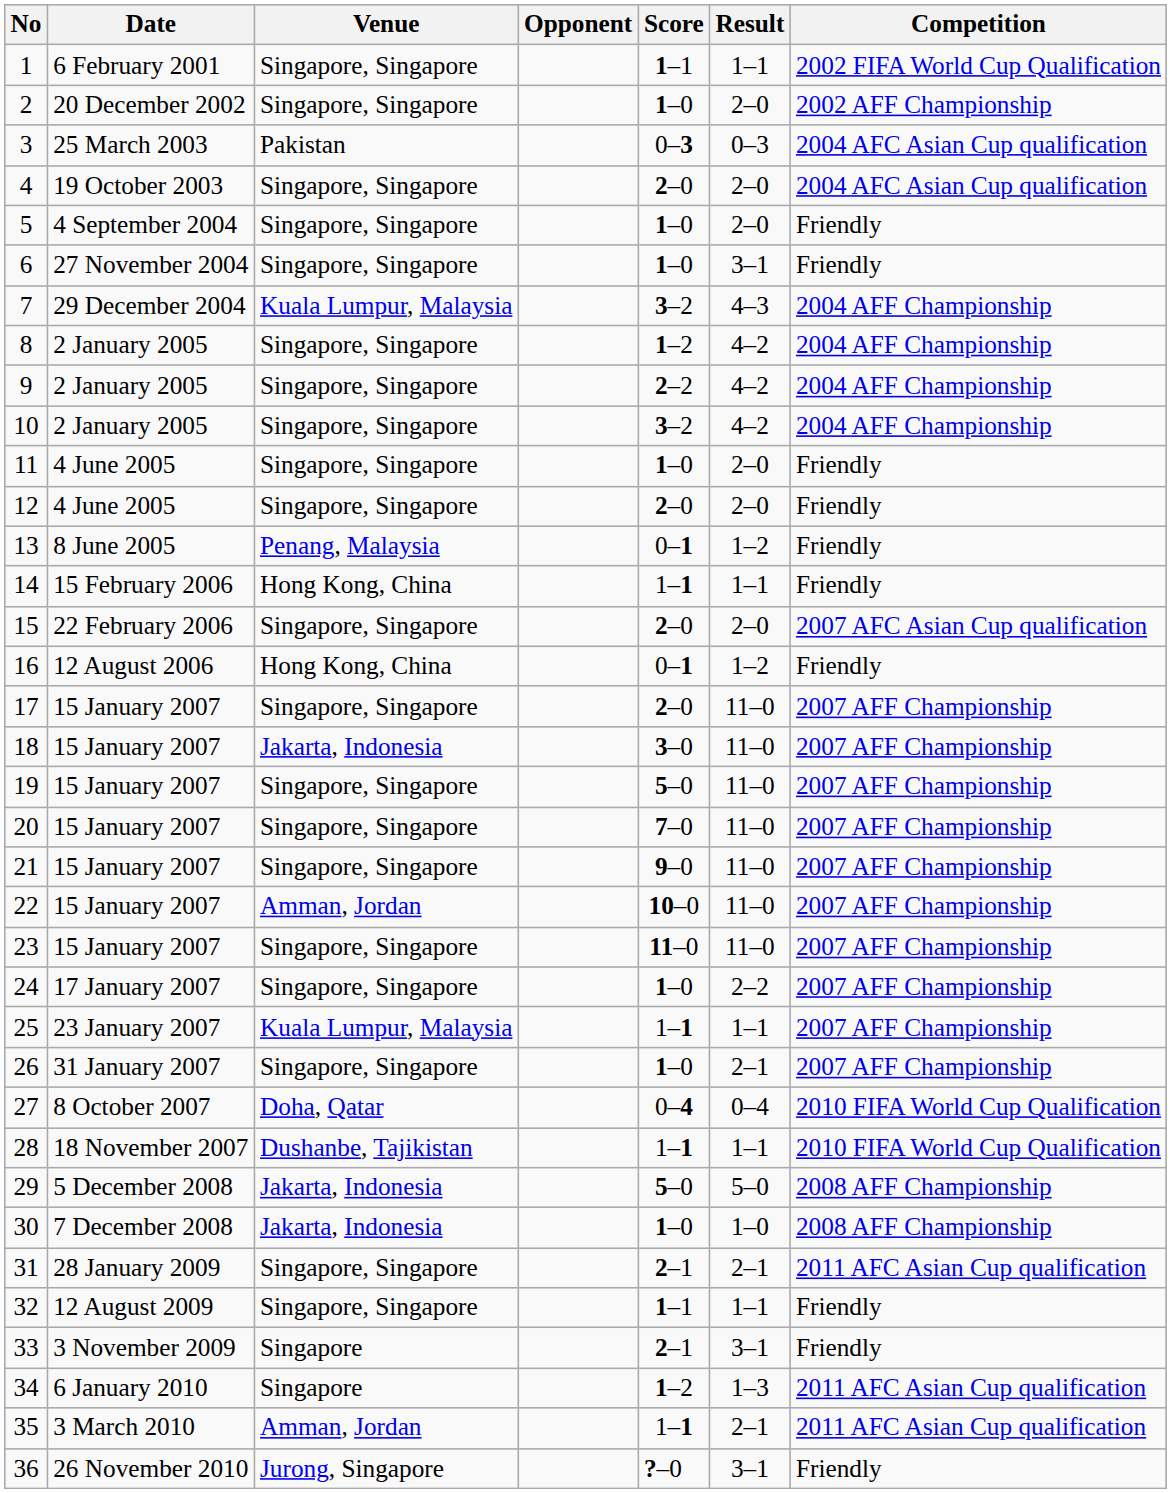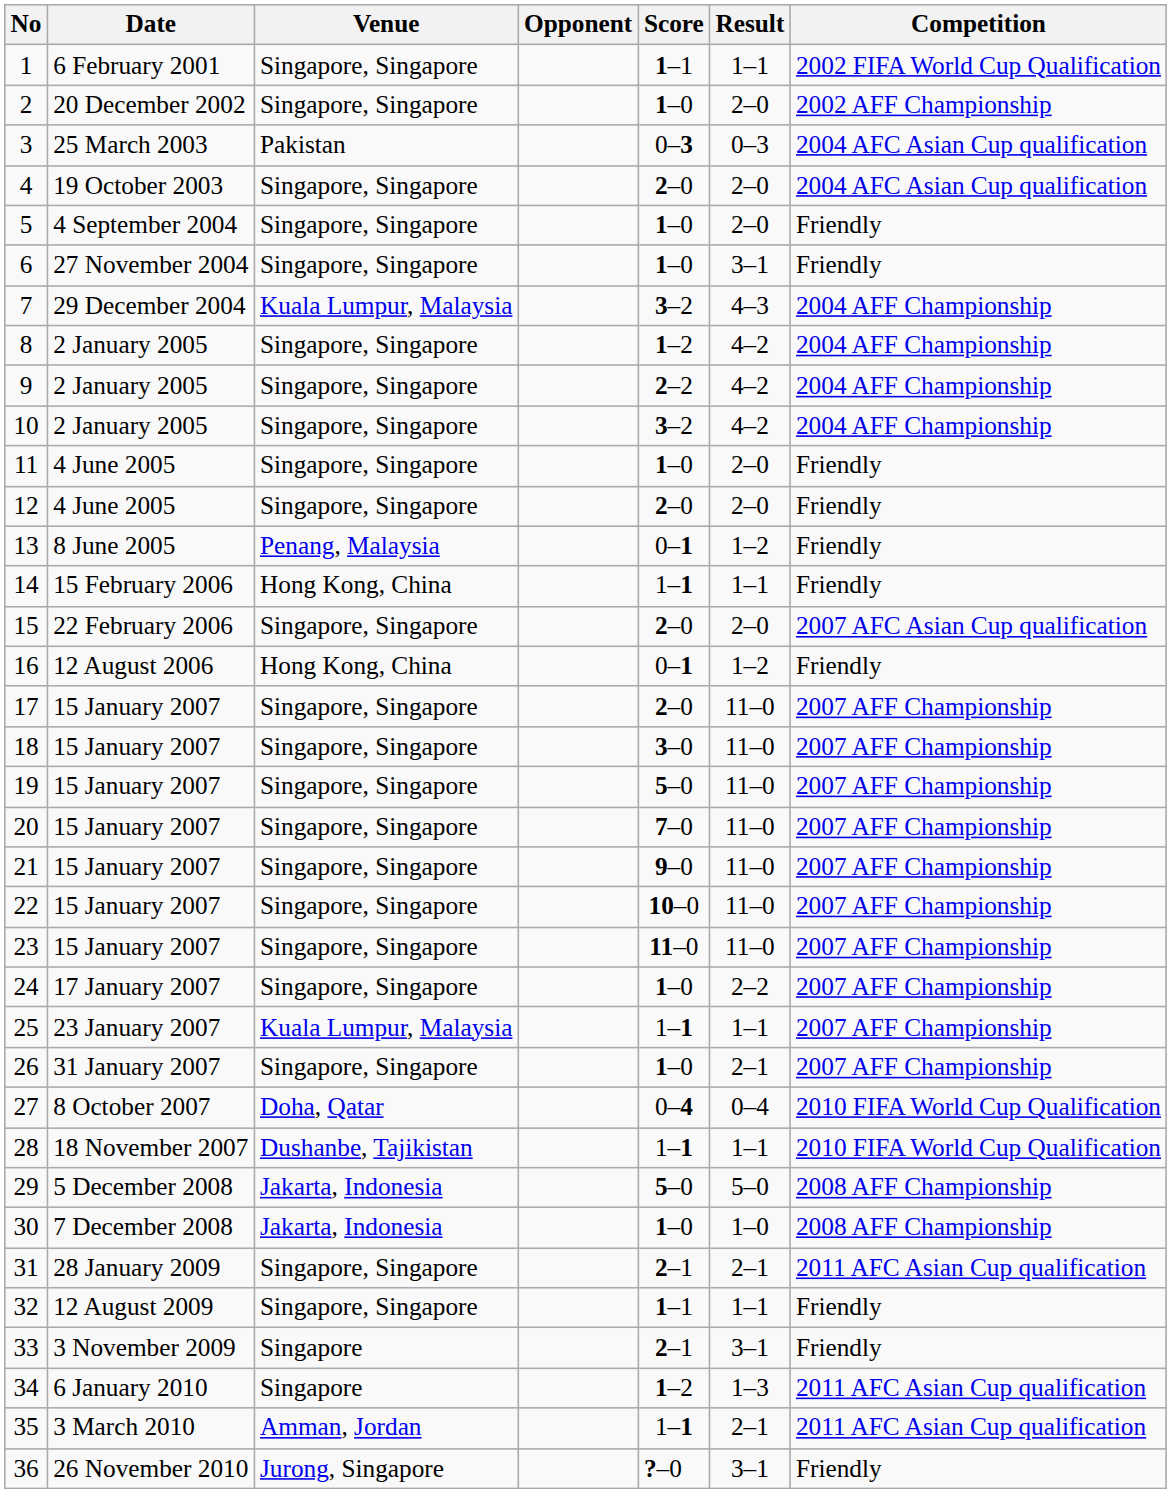 <table class="wikitable">
 <tr>
 <th>No</th>
 <th>Date</th>
 <th>Venue</th>
 <th>Opponent</th>
 <th>Score</th>
 <th>Result</th>
 <th>Competition</th>
 </tr>
 <tr>
 <td align=center>1</td>
 <td>6 February 2001</td>
 <td>Singapore, Singapore</td>
 <td></td>
 <td align=center><strong>1</strong>–1</td>
 <td align=center>1–1</td>
 <td><a href='#'>2002 FIFA World Cup Qualification</a></td>
 </tr>
 <tr>
 <td align=center>2</td>
 <td>20 December 2002</td>
 <td>Singapore, Singapore</td>
 <td></td>
 <td align=center><strong>1</strong>–0</td>
 <td align=center>2–0</td>
 <td><a href='#'>2002 AFF Championship</a></td>
 </tr>
 <tr>
 <td align=center>3</td>
 <td>25 March 2003</td>
 <td>Pakistan</td>
 <td></td>
 <td align=center>0–<strong>3</strong></td>
 <td align="center">0–3</td>
 <td><a href='#'>2004 AFC Asian Cup qualification</a></td>
 </tr>
 <tr>
 <td align=center>4</td>
 <td>19 October 2003</td>
 <td>Singapore, Singapore</td>
 <td></td>
 <td align=center><strong>2</strong>–0</td>
 <td align=center>2–0</td>
 <td><a href='#'>2004 AFC Asian Cup qualification</a></td>
 </tr>
 <tr>
 <td align=center>5</td>
 <td>4 September 2004</td>
 <td>Singapore, Singapore</td>
 <td></td>
 <td align=center><strong>1</strong>–0</td>
 <td align=center>2–0</td>
 <td>Friendly</td>
 </tr>
 <tr>
 <td align=center>6</td>
 <td>27 November 2004</td>
 <td>Singapore, Singapore</td>
 <td></td>
 <td align=center><strong>1</strong>–0</td>
 <td align=center>3–1</td>
 <td>Friendly</td>
 </tr>
 <tr>
 <td align=center>7</td>
 <td>29 December 2004</td>
 <td><a href='#'>Kuala Lumpur</a>, <a href='#'>Malaysia</a></td>
 <td></td>
 <td align=center><strong>3</strong>–2</td>
 <td align=center>4–3</td>
 <td><a href='#'>2004 AFF Championship</a></td>
 </tr>
 <tr>
 <td align=center>8</td>
 <td>2 January 2005</td>
 <td>Singapore, Singapore</td>
 <td></td>
 <td align=center><strong>1</strong>–2</td>
 <td align=center>4–2</td>
 <td><a href='#'>2004 AFF Championship</a></td>
 </tr>
 <tr>
 <td align=center>9</td>
 <td>2 January 2005</td>
 <td>Singapore, Singapore</td>
 <td></td>
 <td align=center><strong>2</strong>–2</td>
 <td align=center>4–2</td>
 <td><a href='#'>2004 AFF Championship</a></td>
 </tr>
 <tr>
 <td align=center>10</td>
 <td>2 January 2005</td>
 <td>Singapore, Singapore</td>
 <td></td>
 <td align=center><strong>3</strong>–2</td>
 <td align=center>4–2</td>
 <td><a href='#'>2004 AFF Championship</a></td>
 </tr>
 <tr>
 <td align=center>11</td>
 <td>4 June 2005</td>
 <td>Singapore, Singapore</td>
 <td></td>
 <td align=center><strong>1</strong>–0</td>
 <td align=center>2–0</td>
 <td>Friendly</td>
 </tr>
 <tr>
 <td align=center>12</td>
 <td>4 June 2005</td>
 <td>Singapore, Singapore</td>
 <td></td>
 <td align=center><strong>2</strong>–0</td>
 <td align=center>2–0</td>
 <td>Friendly</td>
 </tr>
 <tr>
 <td align=center>13</td>
 <td>8 June 2005</td>
 <td><a href='#'>Penang</a>, <a href='#'>Malaysia</a></td>
 <td></td>
 <td align=center>0–<strong>1</strong></td>
 <td align=center>1–2</td>
 <td>Friendly</td>
 </tr>
 <tr>
 <td align=center>14</td>
 <td>15 February 2006</td>
 <td>Hong Kong, China</td>
 <td></td>
 <td align=center>1–<strong>1</strong></td>
 <td align=center>1–1</td>
 <td>Friendly</td>
 </tr>
 <tr>
 <td align=center>15</td>
 <td>22 February 2006</td>
 <td>Singapore, Singapore</td>
 <td></td>
 <td align=center><strong>2</strong>–0</td>
 <td align=center>2–0</td>
 <td><a href='#'>2007 AFC Asian Cup qualification</a></td>
 </tr>
 <tr>
 <td align=center>16</td>
 <td>12 August 2006</td>
 <td>Hong Kong, China</td>
 <td></td>
 <td align=center>0–<strong>1</strong></td>
 <td align=center>1–2</td>
 <td>Friendly</td>
 </tr>
 <tr>
 <td align=center>17</td>
 <td>15 January 2007</td>
 <td>Singapore, Singapore</td>
 <td></td>
 <td align=center><strong>2</strong>–0</td>
 <td align=center>11–0</td>
 <td><a href='#'>2007 AFF Championship</a></td>
 </tr>
 <tr>
 <td align=center>18</td>
 <td>15 January 2007</td>
-<td><a href='#'>Jakarta</a>, <a href='#'>Indonesia</a></td>
+<td>Singapore, Singapore</td>
 <td></td>
 <td align=center><strong>3</strong>–0</td>
 <td align=center>11–0</td>
 <td><a href='#'>2007 AFF Championship</a></td>
 </tr>
 <tr>
 <td align=center>19</td>
 <td>15 January 2007</td>
 <td>Singapore, Singapore</td>
 <td></td>
 <td align=center><strong>5</strong>–0</td>
 <td align=center>11–0</td>
 <td><a href='#'>2007 AFF Championship</a></td>
 </tr>
 <tr>
 <td align=center>20</td>
 <td>15 January 2007</td>
 <td>Singapore, Singapore</td>
 <td></td>
 <td align=center><strong>7</strong>–0</td>
 <td align=center>11–0</td>
 <td><a href='#'>2007 AFF Championship</a></td>
 </tr>
 <tr>
 <td align=center>21</td>
 <td>15 January 2007</td>
 <td>Singapore, Singapore</td>
 <td></td>
 <td align=center><strong>9</strong>–0</td>
 <td align=center>11–0</td>
 <td><a href='#'>2007 AFF Championship</a></td>
 </tr>
 <tr>
 <td align=center>22</td>
 <td>15 January 2007</td>
-<td><a href='#'>Amman</a>, <a href='#'>Jordan</a></td>
+<td>Singapore, Singapore</td>
 <td></td>
 <td align=center><strong>10</strong>–0</td>
 <td align=center>11–0</td>
 <td><a href='#'>2007 AFF Championship</a></td>
 </tr>
 <tr>
 <td align=center>23</td>
 <td>15 January 2007</td>
 <td>Singapore, Singapore</td>
 <td></td>
 <td align=center><strong>11</strong>–0</td>
 <td align=center>11–0</td>
 <td><a href='#'>2007 AFF Championship</a></td>
 </tr>
 <tr>
 <td align=center>24</td>
 <td>17 January 2007</td>
 <td>Singapore, Singapore</td>
 <td></td>
 <td align=center><strong>1</strong>–0</td>
 <td align=center>2–2</td>
 <td><a href='#'>2007 AFF Championship</a></td>
 </tr>
 <tr>
 <td align=center>25</td>
 <td>23 January 2007</td>
 <td><a href='#'>Kuala Lumpur</a>, <a href='#'>Malaysia</a></td>
 <td></td>
 <td align=center>1–<strong>1</strong></td>
 <td align=center>1–1</td>
 <td><a href='#'>2007 AFF Championship</a></td>
 </tr>
 <tr>
 <td align=center>26</td>
 <td>31 January 2007</td>
 <td>Singapore, Singapore</td>
 <td></td>
 <td align=center><strong>1</strong>–0</td>
 <td align=center>2–1</td>
 <td><a href='#'>2007 AFF Championship</a></td>
 </tr>
 <tr>
 <td align=center>27</td>
 <td>8 October 2007</td>
 <td><a href='#'>Doha</a>, <a href='#'>Qatar</a></td>
 <td></td>
 <td align=center>0–<strong>4</strong></td>
 <td align=center>0–4</td>
 <td><a href='#'>2010 FIFA World Cup Qualification</a></td>
 </tr>
 <tr>
 <td align=center>28</td>
 <td>18 November 2007</td>
 <td><a href='#'>Dushanbe</a>, <a href='#'>Tajikistan</a></td>
 <td></td>
 <td align=center>1–<strong>1</strong></td>
 <td align=center>1–1</td>
 <td><a href='#'>2010 FIFA World Cup Qualification</a></td>
 </tr>
 <tr>
 <td align=center>29</td>
 <td>5 December 2008</td>
 <td><a href='#'>Jakarta</a>, <a href='#'>Indonesia</a></td>
 <td></td>
 <td align=center><strong>5</strong>–0</td>
 <td align=center>5–0</td>
 <td><a href='#'>2008 AFF Championship</a></td>
 </tr>
 <tr>
 <td align=center>30</td>
 <td>7 December 2008</td>
 <td><a href='#'>Jakarta</a>, <a href='#'>Indonesia</a></td>
 <td></td>
 <td align=center><strong>1</strong>–0</td>
 <td align=center>1–0</td>
 <td><a href='#'>2008 AFF Championship</a></td>
 </tr>
 <tr>
 <td align=center>31</td>
 <td>28 January 2009</td>
 <td>Singapore, Singapore</td>
 <td></td>
 <td align=center><strong>2</strong>–1</td>
 <td align=center>2–1</td>
 <td><a href='#'>2011 AFC Asian Cup qualification</a></td>
 </tr>
 <tr>
 <td align=center>32</td>
 <td>12 August 2009</td>
 <td>Singapore, Singapore</td>
 <td></td>
 <td align=center><strong>1</strong>–1</td>
 <td align=center>1–1</td>
 <td>Friendly</td>
 </tr>
 <tr>
 <td align=center>33</td>
 <td>3 November 2009</td>
 <td>Singapore</td>
 <td></td>
 <td align=center><strong>2</strong>–1</td>
 <td align=center>3–1</td>
 <td>Friendly</td>
 </tr>
 <tr>
 <td align=center>34</td>
 <td>6 January 2010</td>
 <td>Singapore</td>
 <td></td>
 <td align=center><strong>1</strong>–2</td>
 <td align=center>1–3</td>
 <td><a href='#'>2011 AFC Asian Cup qualification</a></td>
 </tr>
 <tr>
 <td align=center>35</td>
 <td>3 March 2010</td>
 <td><a href='#'>Amman</a>, <a href='#'>Jordan</a></td>
 <td></td>
 <td align=center>1–<strong>1</strong></td>
 <td align=center>2–1</td>
 <td><a href='#'>2011 AFC Asian Cup qualification</a></td>
 </tr>
 <tr>
 <td align=center>36</td>
 <td>26 November 2010</td>
 <td><a href='#'>Jurong</a>, Singapore</td>
 <td></td>
 <td><strong>?</strong>–0</td>
 <td align=center>3–1</td>
 <td>Friendly</td>
 </tr>
 </table>
